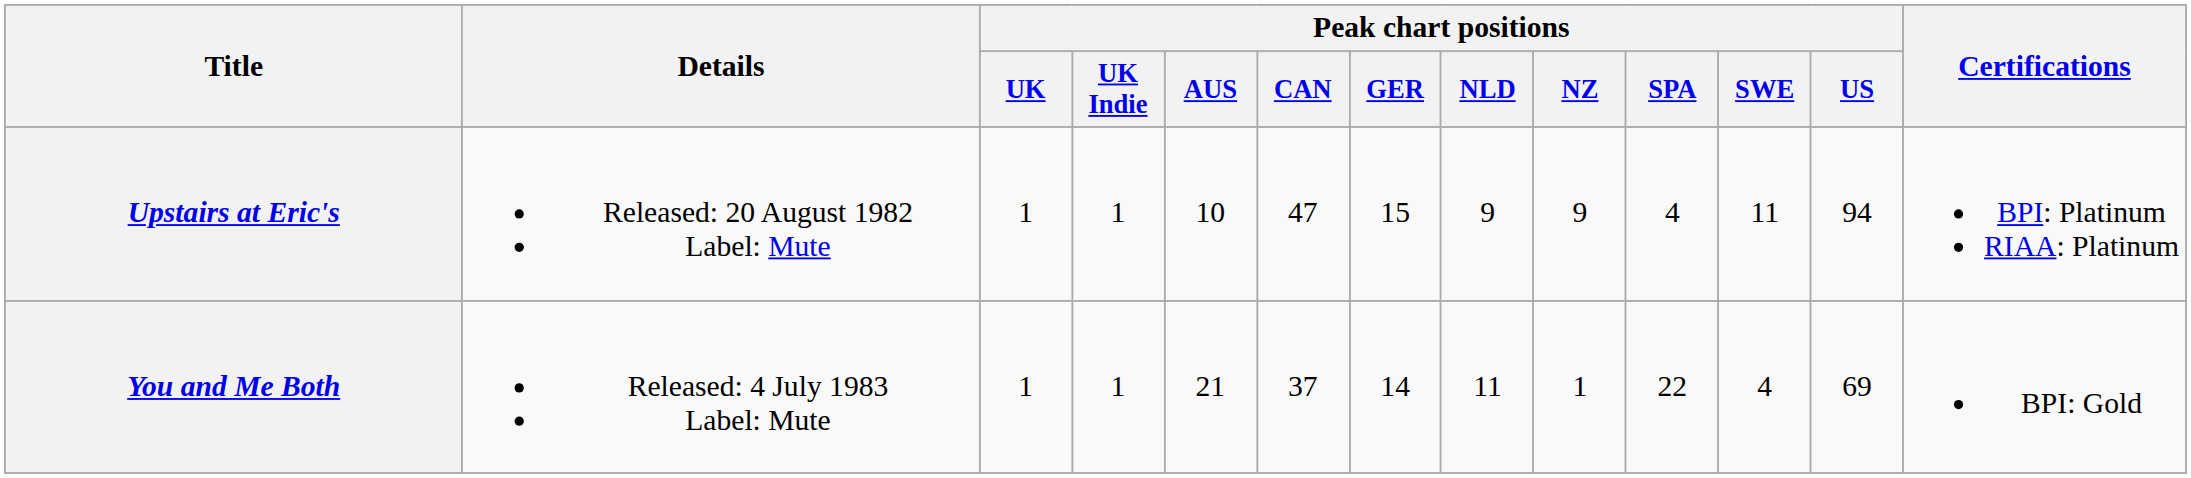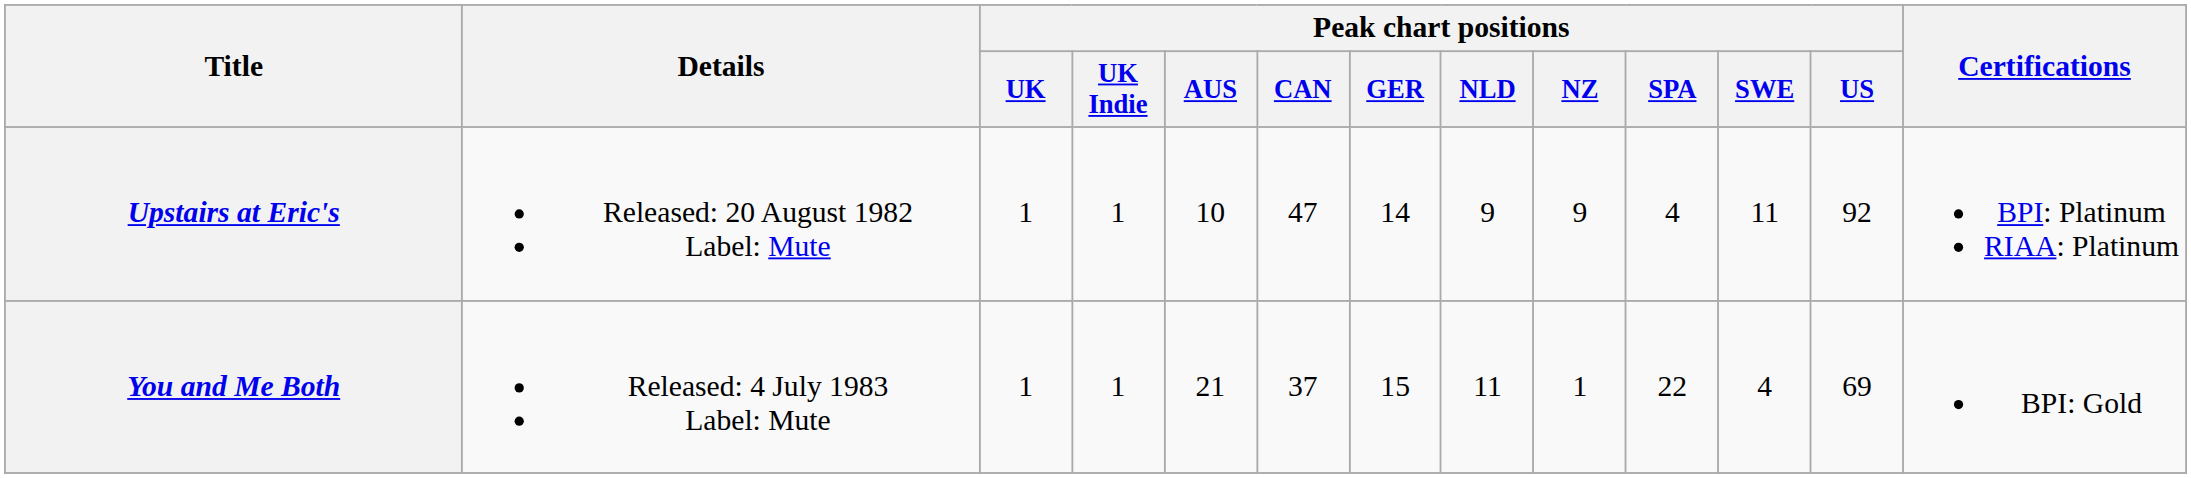 <table class="wikitable plainrowheaders" style="text-align:center;">
 <tr>
 <th scope="col" rowspan="2" style="width:15em;">Title</th>
 <th scope="col" rowspan="2" style="width:17em;">Details</th>
 <th colspan="10" scope="col">Peak chart positions</th>
 <th scope="col" rowspan="2"><a href='#'>Certifications</a></th>
 </tr>
 <tr>
 <th scope="col" style="width:3em;font-size:90%;"><a href='#'>UK</a><br></th>
 <th scope="col" style="width:3em;font-size:90%;"><a href='#'>UK<br>Indie</a><br></th>
 <th scope="col" style="width:3em;font-size:90%;"><a href='#'>AUS</a><br></th>
 <th scope="col" style="width:3em;font-size:90%;"><a href='#'>CAN</a><br></th>
 <th scope="col" style="width:3em;font-size:90%;"><a href='#'>GER</a><br></th>
 <th scope="col" style="width:3em;font-size:90%;"><a href='#'>NLD</a><br></th>
 <th scope="col" style="width:3em;font-size:90%;"><a href='#'>NZ</a><br></th>
 <th scope="col" style="width:3em;font-size:90%;"><a href='#'>SPA</a><br></th>
 <th scope="col" style="width:3em;font-size:90%;"><a href='#'>SWE</a><br></th>
 <th scope="col" style="width:3em;font-size:90%;"><a href='#'>US</a><br></th>
 </tr>
 <tr>
 <th scope="row"><em><a href='#'>Upstairs at Eric's</a></em></th>
 <td><br><ul><li>Released: 20 August 1982</li><li>Label: <a href='#'>Mute</a></li></ul></td>
 <td>1</td>
 <td>1</td>
 <td>10</td>
 <td>47</td>
-<td>15</td>
+<td>14</td>
 <td>9</td>
 <td>9</td>
 <td>4</td>
 <td>11</td>
-<td>94</td>
+<td>92</td>
 <td><br><ul><li><a href='#'>BPI</a>: Platinum</li><li><a href='#'>RIAA</a>: Platinum</li></ul></td>
 </tr>
 <tr>
 <th scope="row"><em><a href='#'>You and Me Both</a></em></th>
 <td><br><ul><li>Released: 4 July 1983</li><li>Label: Mute</li></ul></td>
 <td>1</td>
 <td>1</td>
 <td>21</td>
 <td>37</td>
-<td>14</td>
+<td>15</td>
 <td>11</td>
 <td>1</td>
 <td>22</td>
 <td>4</td>
 <td>69</td>
 <td><br><ul><li>BPI: Gold</li></ul></td>
 </tr>
 </table>
